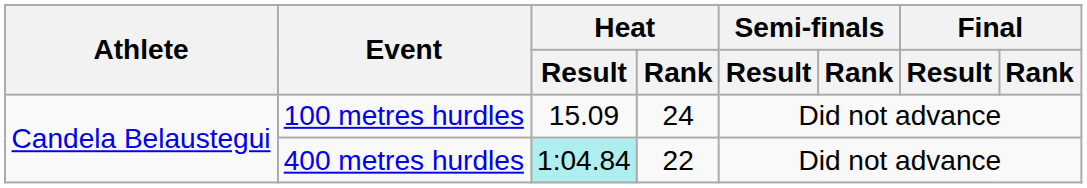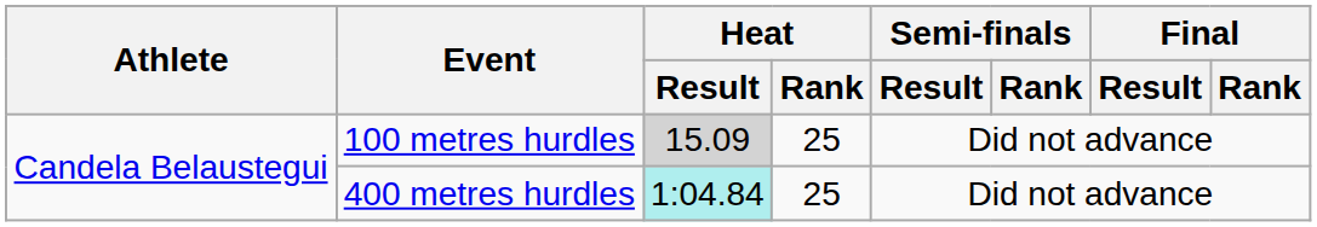 <table class="wikitable" style="font-size:90%; text-align:center">
 <tr>
 <th rowspan="2">Athlete</th>
 <th rowspan="2">Event</th>
 <th colspan="2">Heat</th>
 <th colspan="2">Semi-finals</th>
 <th colspan="2">Final</th>
 </tr>
 <tr>
 <th>Result</th>
 <th>Rank</th>
 <th>Result</th>
 <th>Rank</th>
 <th>Result</th>
 <th>Rank</th>
 </tr>
 <tr>
 <td align="left"  rowspan="2"><a href='#'>Candela Belaustegui</a></td>
 <td align="left"><a href='#'>100 metres hurdles</a></td>
-<td>15.09</td>
-<td>24</td>
+<td style="background: lightgrey;">15.09</td>
+<td>25</td>
 <td colspan="4">Did not advance</td>
 </tr>
 <tr>
 <td align="left"><a href='#'>400 metres hurdles</a></td>
 <td style="background: paleturquoise;">1:04.84</td>
-<td>22</td>
+<td>25</td>
 <td colspan="4">Did not advance</td>
 </tr>
 </table>
